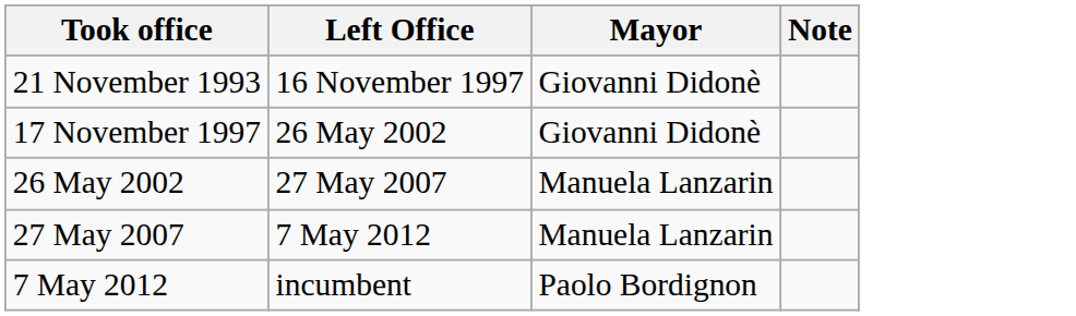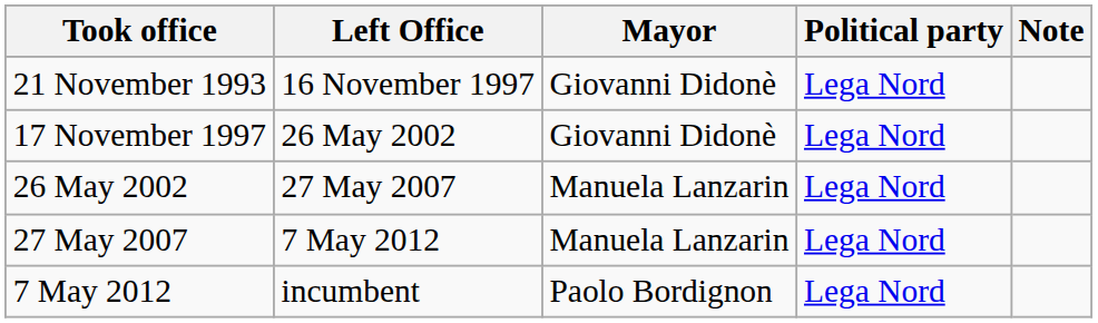 <table class="wikitable">
 <tr>
 <th>Took office</th>
 <th>Left Office</th>
 <th>Mayor</th>
+<th>Political party</th>
 <th>Note</th>
 </tr>
 <tr>
 <td>21 November 1993</td>
 <td>16 November 1997</td>
 <td>Giovanni Didonè</td>
+<td><a href='#'>Lega Nord</a></td>
 <td></td>
 </tr>
 <tr>
 <td>17 November 1997</td>
 <td>26 May 2002</td>
 <td>Giovanni Didonè</td>
+<td><a href='#'>Lega Nord</a></td>
 <td></td>
 </tr>
 <tr>
 <td>26 May 2002</td>
 <td>27 May 2007</td>
 <td>Manuela Lanzarin</td>
+<td><a href='#'>Lega Nord</a></td>
 <td></td>
 </tr>
 <tr>
 <td>27 May 2007</td>
 <td>7 May 2012</td>
 <td>Manuela Lanzarin</td>
+<td><a href='#'>Lega Nord</a></td>
 <td></td>
 </tr>
 <tr>
 <td>7 May 2012</td>
 <td>incumbent</td>
 <td>Paolo Bordignon</td>
+<td><a href='#'>Lega Nord</a></td>
 <td></td>
 </tr>
 </table>
